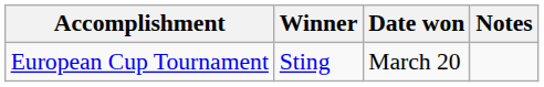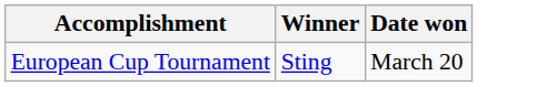 <table class="wikitable">
 <tr>
 <th>Accomplishment</th>
 <th>Winner</th>
 <th>Date won</th>
-<th>Notes</th>
 </tr>
 <tr>
 <td><a href='#'>European Cup Tournament</a></td>
 <td><a href='#'>Sting</a></td>
 <td>March 20</td>
-<td></td>
 </tr>
 </table>
